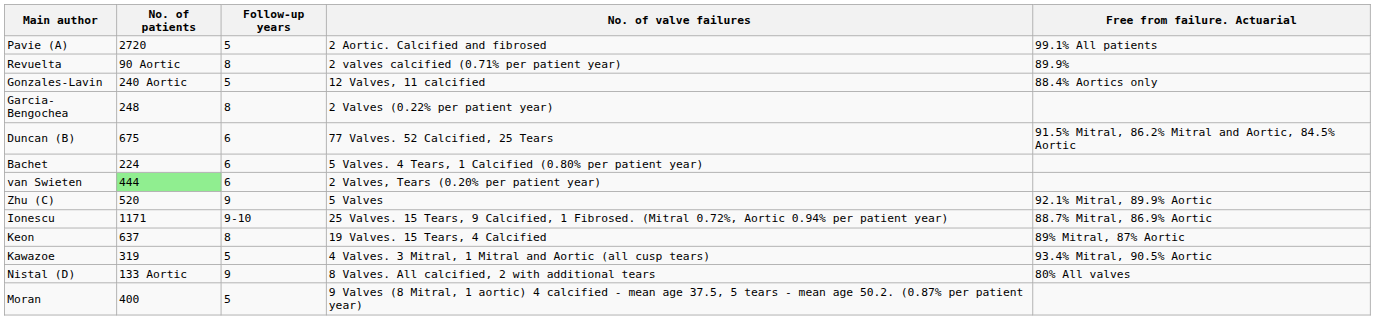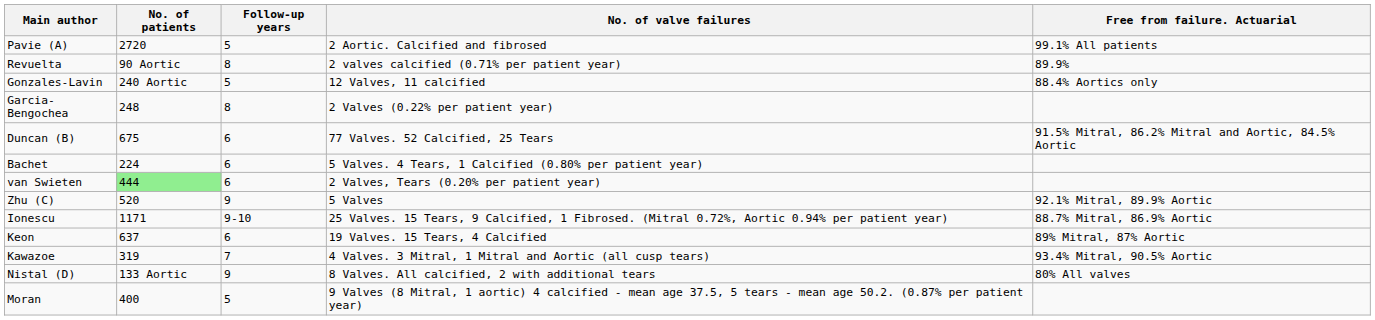 <table class="wikitable">
 <tr>
 <th>Main author</th>
 <th>No. of patients</th>
 <th>Follow-up years</th>
 <th>No. of valve failures</th>
 <th>Free from failure. Actuarial</th>
 </tr>
 <tr>
 <td>Pavie (A)</td>
 <td>2720</td>
 <td>5</td>
 <td>2 Aortic. Calcified and fibrosed</td>
 <td>99.1% All patients</td>
 </tr>
 <tr>
 <td>Revuelta</td>
 <td>90 Aortic</td>
 <td>8</td>
 <td>2 valves calcified (0.71% per patient year)</td>
 <td>89.9%</td>
 </tr>
 <tr>
 <td>Gonzales-Lavin</td>
 <td>240 Aortic</td>
 <td>5</td>
 <td>12 Valves, 11 calcified</td>
 <td>88.4% Aortics only</td>
 </tr>
 <tr>
 <td>Garcia-Bengochea</td>
 <td>248</td>
 <td>8</td>
 <td>2 Valves (0.22% per patient year)</td>
 <td></td>
 </tr>
 <tr>
 <td>Duncan (B)</td>
 <td>675</td>
 <td>6</td>
 <td>77 Valves. 52 Calcified, 25 Tears</td>
 <td>91.5% Mitral, 86.2% Mitral and Aortic, 84.5% Aortic</td>
 </tr>
 <tr>
 <td>Bachet</td>
 <td>224</td>
 <td>6</td>
 <td>5 Valves. 4 Tears, 1 Calcified (0.80% per patient year)</td>
 <td></td>
 </tr>
 <tr>
 <td>van Swieten</td>
 <td style="background: lightgreen;">444</td>
 <td>6</td>
 <td>2 Valves, Tears (0.20% per patient year)</td>
 <td></td>
 </tr>
 <tr>
 <td>Zhu (C)</td>
 <td>520</td>
 <td>9</td>
 <td>5 Valves</td>
 <td>92.1% Mitral, 89.9% Aortic</td>
 </tr>
 <tr>
 <td>Ionescu</td>
 <td>1171</td>
 <td>9-10</td>
 <td>25 Valves. 15 Tears, 9 Calcified, 1 Fibrosed. (Mitral 0.72%, Aortic 0.94% per patient year)</td>
 <td>88.7% Mitral, 86.9% Aortic</td>
 </tr>
 <tr>
 <td>Keon </td>
 <td>637</td>
-<td>8</td>
+<td>6</td>
 <td>19 Valves. 15 Tears, 4 Calcified</td>
 <td>89% Mitral, 87% Aortic</td>
 </tr>
 <tr>
 <td>Kawazoe</td>
 <td>319</td>
-<td>5</td>
+<td>7</td>
 <td>4 Valves. 3 Mitral, 1 Mitral and Aortic (all cusp tears)</td>
 <td>93.4% Mitral, 90.5% Aortic</td>
 </tr>
 <tr>
 <td>Nistal  (D)</td>
 <td>133 Aortic</td>
 <td>9</td>
 <td>8 Valves. All calcified, 2 with additional tears</td>
 <td>80% All valves</td>
 </tr>
 <tr>
 <td>Moran</td>
 <td>400</td>
 <td>5</td>
 <td>9 Valves (8 Mitral, 1 aortic) 4 calcified - mean age 37.5, 5 tears - mean age 50.2. (0.87% per patient year)</td>
 <td></td>
 </tr>
 </table>
